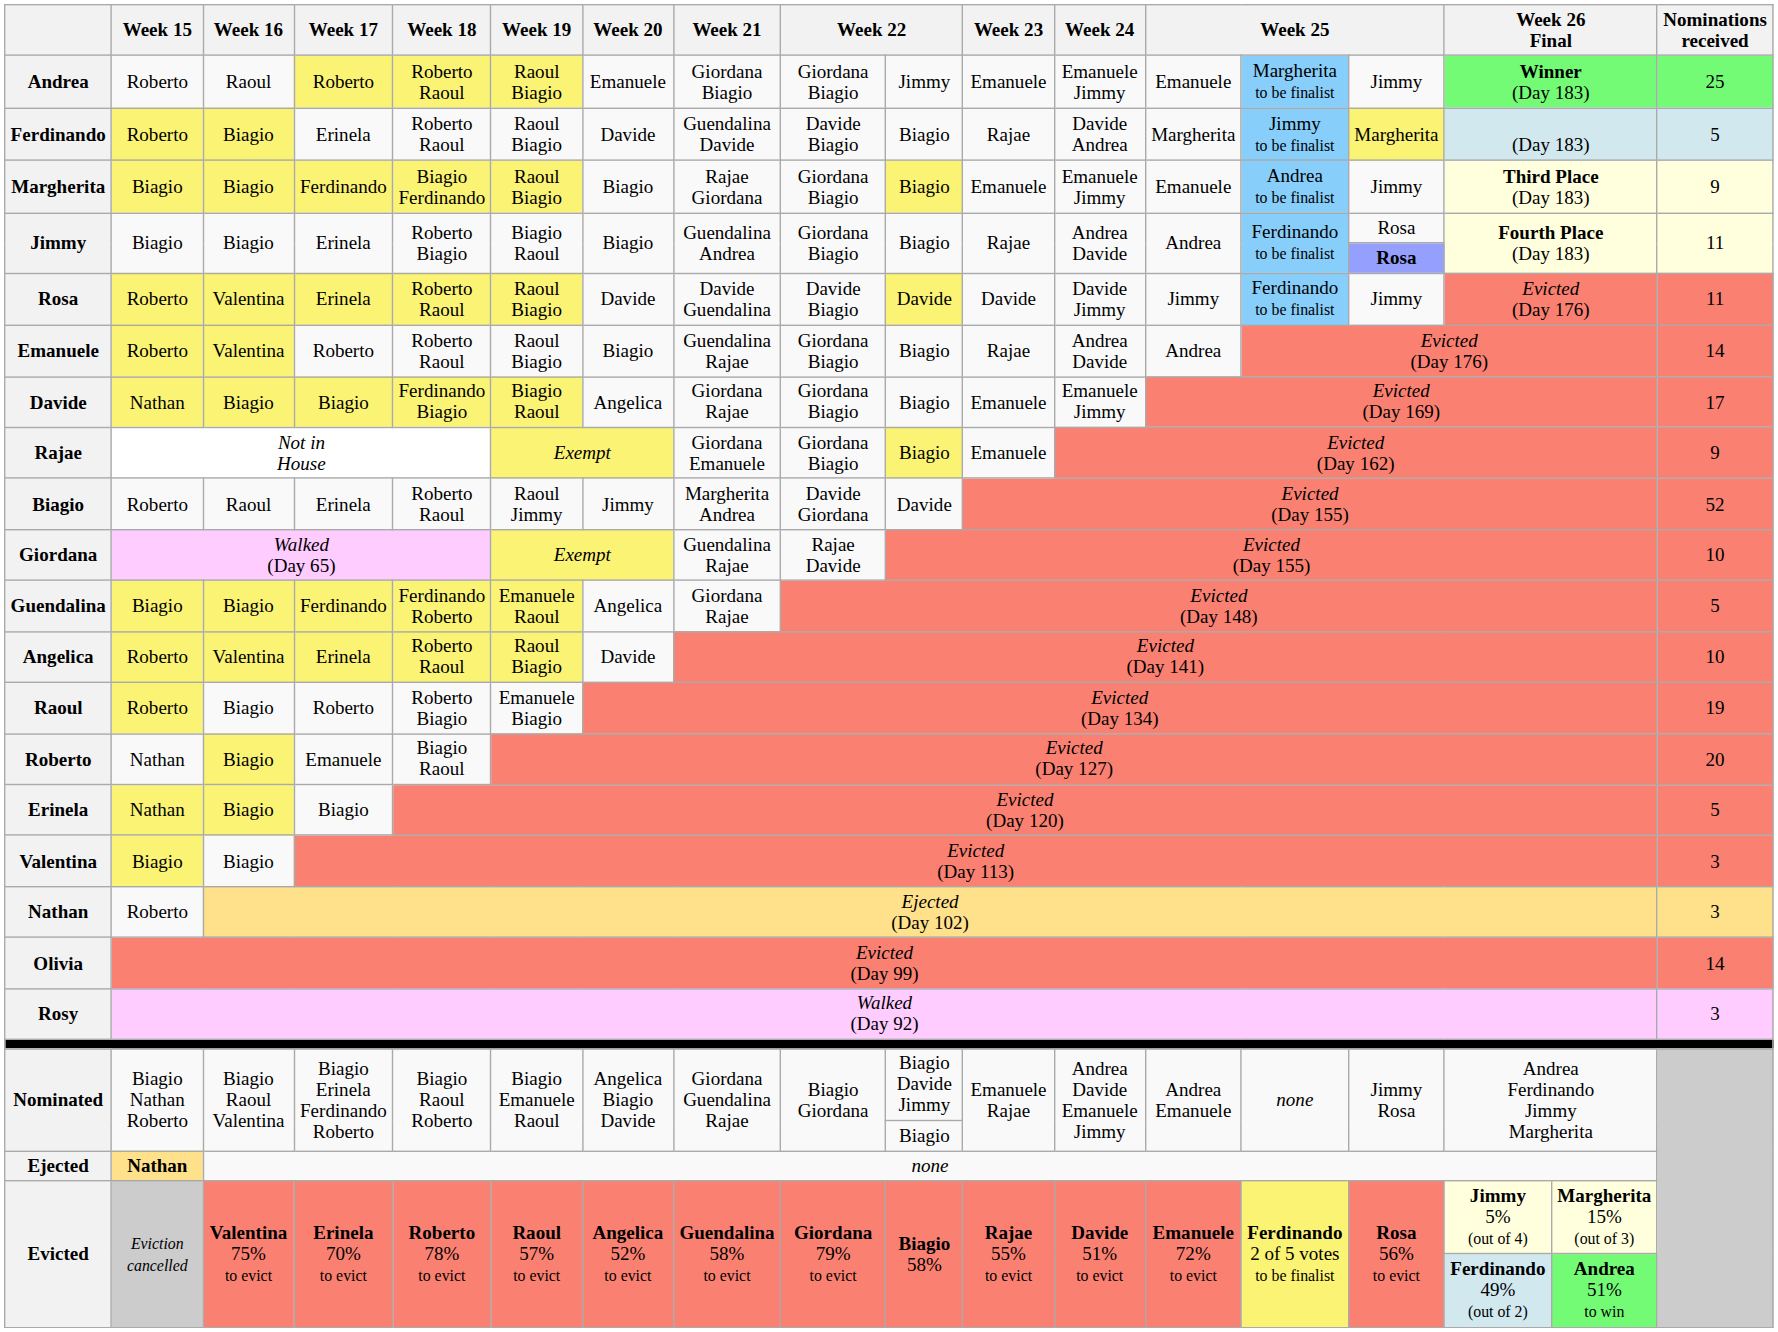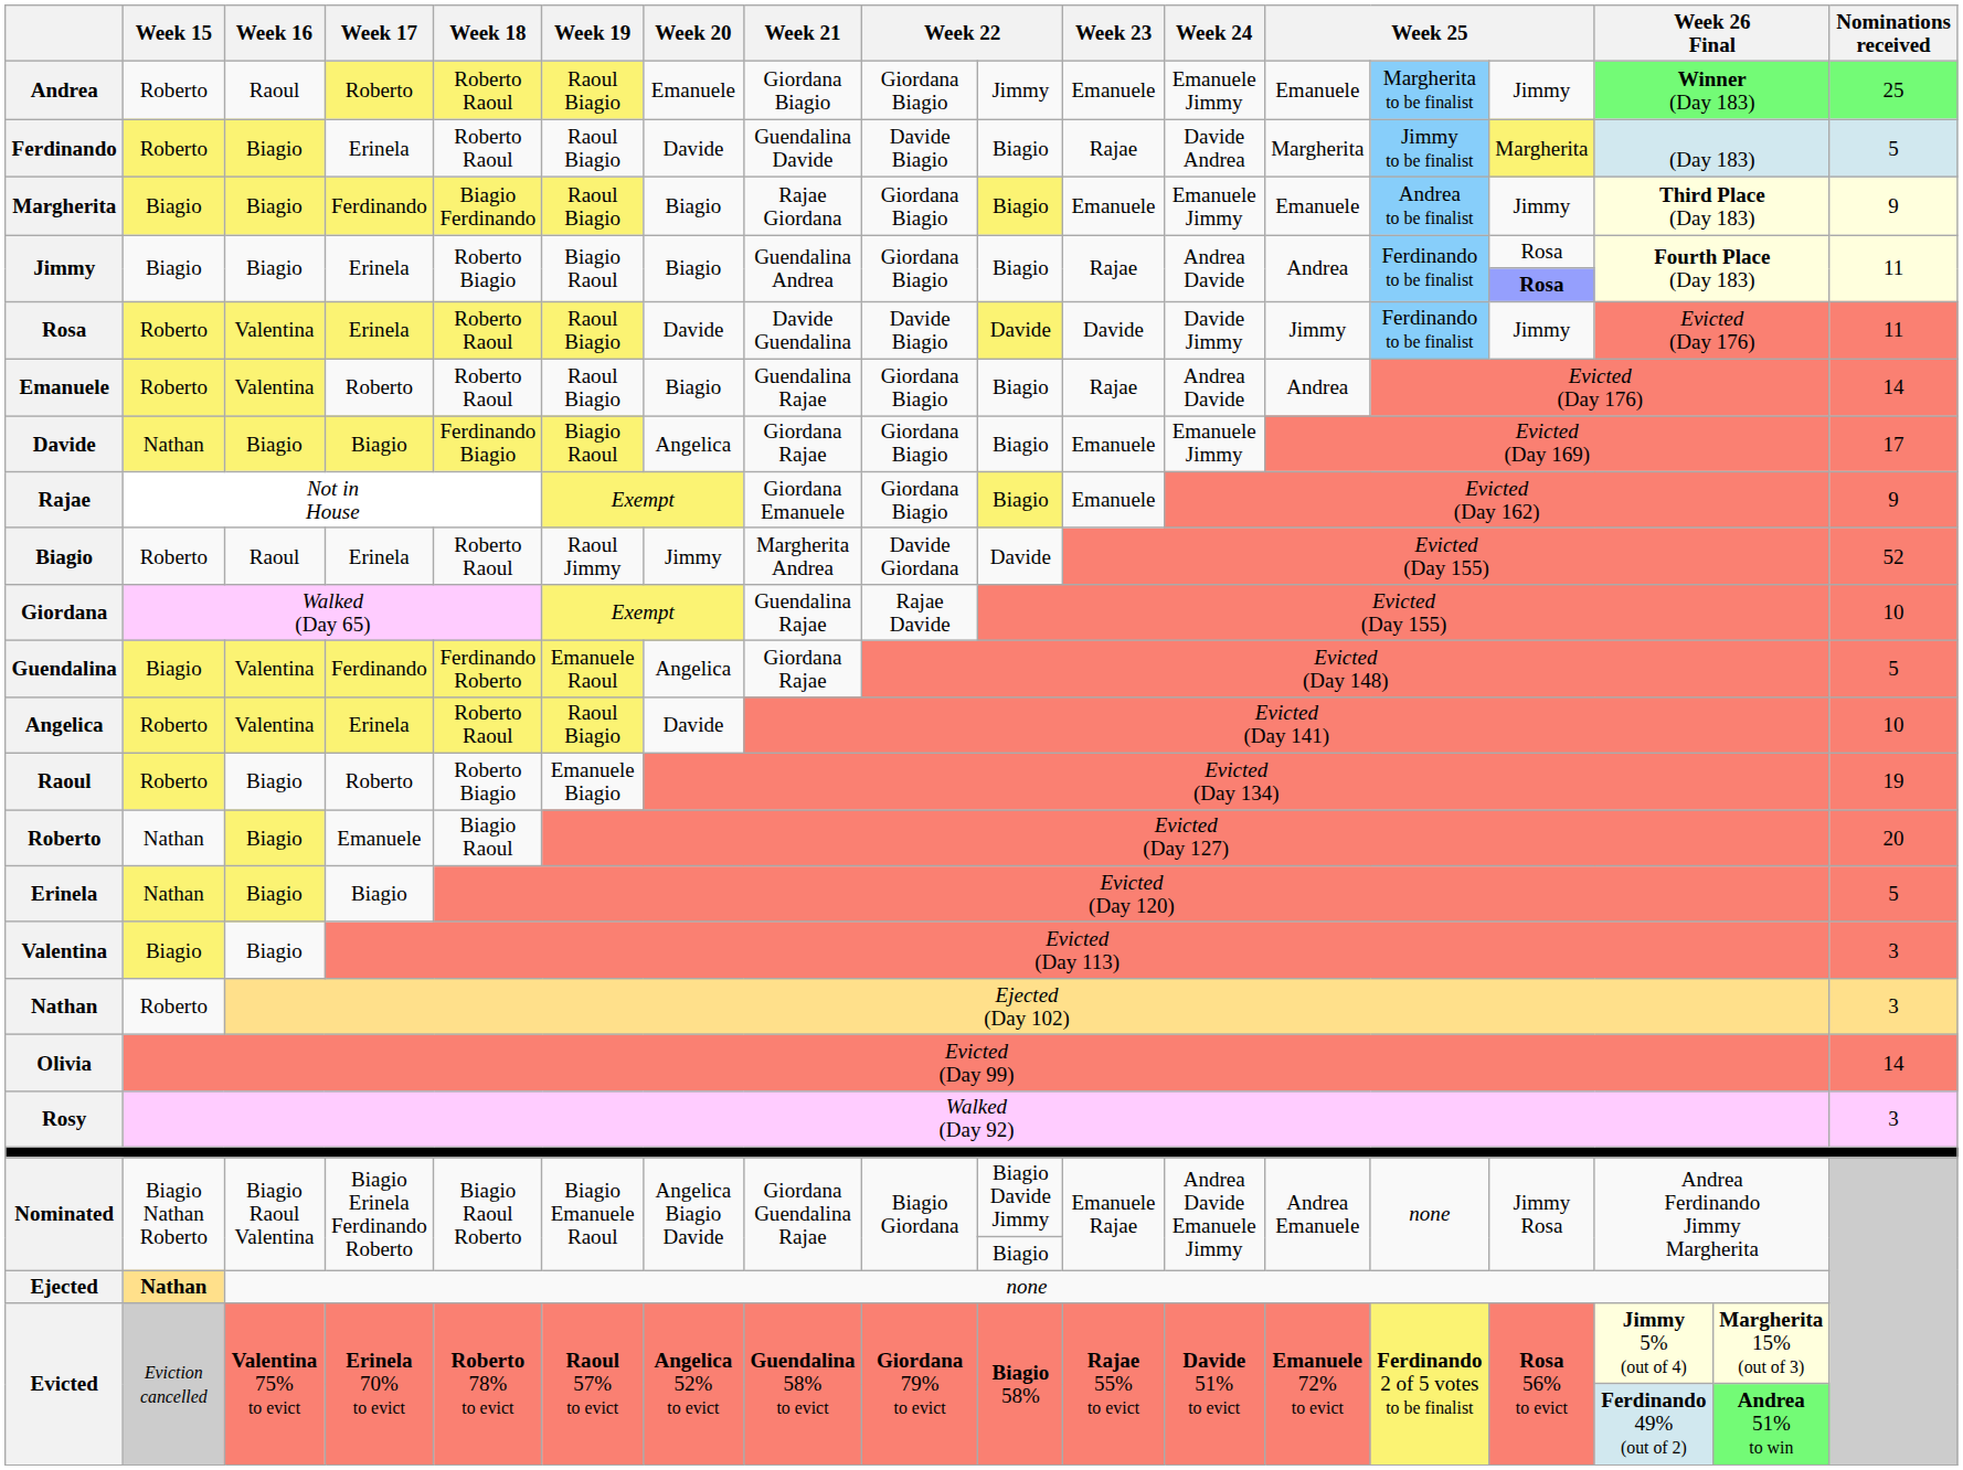 <table class="wikitable" style="font-size:85%; width:100%; text-align:center; line-height:15px;">
 <tr>
 <th style="width: 5%;"></th>
 <th style="width: 5%;">Week 15</th>
 <th style="width: 5%;">Week 16</th>
 <th style="width: 5%;">Week 17</th>
 <th style="width: 5%;">Week 18</th>
 <th style="width: 5%;">Week 19</th>
 <th style="width: 5%;">Week 20</th>
 <th style="width: 5%;">Week 21</th>
 <th style="width: 10%;" colspan="2">Week 22</th>
 <th style="width: 5%;">Week 23</th>
 <th style="width: 5%;">Week 24</th>
 <th style="width: 15%;" colspan="3">Week 25</th>
 <th style="width: 10%;" colspan="2">Week 26<br>Final</th>
 <th style="width: 5%;">Nominations<br>received</th>
 </tr>
 <tr>
 <th>Andrea</th>
 <td>Roberto</td>
 <td>Raoul</td>
 <td style="background:#FBF373">Roberto</td>
 <td style="background:#FBF373">Roberto<br>Raoul</td>
 <td style="background:#FBF373">Raoul<br>Biagio</td>
 <td>Emanuele</td>
 <td>Giordana<br>Biagio</td>
 <td>Giordana<br>Biagio</td>
 <td>Jimmy</td>
 <td>Emanuele</td>
 <td>Emanuele<br>Jimmy</td>
 <td>Emanuele</td>
 <td span style="background:#87CEFA">Margherita<br><small>to be finalist</small></td>
 <td>Jimmy</td>
 <td style="background:#73FB76" colspan="2"><strong>Winner</strong><br>(Day 183)</td>
 <td style="background:#73FB76">25</td>
 </tr>
 <tr>
 <th>Ferdinando</th>
 <td style="background:#FBF373">Roberto</td>
 <td style="background:#FBF373">Biagio</td>
 <td>Erinela</td>
 <td>Roberto<br>Raoul</td>
 <td>Raoul<br>Biagio</td>
 <td>Davide</td>
 <td>Guendalina<br>Davide</td>
 <td>Davide<br>Biagio</td>
 <td>Biagio</td>
 <td>Rajae</td>
 <td>Davide<br>Andrea</td>
 <td>Margherita</td>
 <td span style="background:#87CEFA">Jimmy<br><small>to be finalist</small></td>
 <td style="background:#FBF373">Margherita</td>
 <td style="background:#D1E8EF" colspan="2"><strong></strong><br>(Day 183)</td>
 <td style="background:#D1E8EF">5</td>
 </tr>
 <tr>
 <th>Margherita</th>
 <td style="background:#FBF373">Biagio</td>
 <td style="background:#FBF373">Biagio</td>
 <td style="background:#FBF373">Ferdinando</td>
 <td style="background:#FBF373">Biagio<br>Ferdinando</td>
 <td style="background:#FBF373">Raoul<br>Biagio</td>
 <td>Biagio</td>
 <td>Rajae<br>Giordana</td>
 <td>Giordana<br>Biagio</td>
 <td style="background:#FBF373">Biagio</td>
 <td>Emanuele</td>
 <td>Emanuele<br>Jimmy</td>
 <td>Emanuele</td>
 <td span style="background:#87CEFA">Andrea<br><small>to be finalist</small></td>
 <td>Jimmy</td>
 <td style="background:#FFFFDD" colspan="2"><strong>Third Place</strong><br>(Day 183)</td>
 <td style="background:#FFFFDD">9</td>
 </tr>
 <tr>
 <th rowspan="2">Jimmy</th>
 <td rowspan="2">Biagio</td>
 <td rowspan="2">Biagio</td>
 <td rowspan="2">Erinela</td>
 <td rowspan="2">Roberto<br>Biagio</td>
 <td rowspan="2">Biagio<br>Raoul</td>
 <td rowspan="2">Biagio</td>
 <td rowspan="2">Guendalina<br>Andrea</td>
 <td rowspan="2">Giordana<br>Biagio</td>
 <td rowspan="2">Biagio</td>
 <td rowspan="2">Rajae</td>
 <td rowspan="2">Andrea<br>Davide</td>
 <td rowspan="2">Andrea</td>
 <td span style="background:#87CEFA" rowspan="2">Ferdinando<br><small>to be finalist</small></td>
 <td>Rosa</td>
 <td style="background:#FFFFDD" colspan="2" rowspan="2"><strong>Fourth Place</strong><br>(Day 183)</td>
 <td style="background:#FFFFDD" rowspan="2">11</td>
 </tr>
 <tr>
 <td span style="background:#959ffd"><strong>Rosa</strong></td>
 </tr>
 <tr>
 <th>Rosa</th>
 <td style="background:#FBF373">Roberto</td>
 <td style="background:#FBF373">Valentina</td>
 <td style="background:#FBF373">Erinela</td>
 <td style="background:#FBF373">Roberto<br>Raoul</td>
 <td style="background:#FBF373">Raoul<br>Biagio</td>
 <td>Davide</td>
 <td>Davide<br>Guendalina</td>
 <td>Davide<br>Biagio</td>
 <td style="background:#FBF373">Davide</td>
 <td>Davide</td>
 <td>Davide<br>Jimmy</td>
 <td>Jimmy</td>
 <td span style="background:#87CEFA">Ferdinando<br><small>to be finalist</small></td>
 <td>Jimmy</td>
 <td style="background:#FA8072" colspan="2"><em>Evicted</em><br>(Day 176)</td>
 <td style="background:#FA8072">11</td>
 </tr>
 <tr>
 <th>Emanuele</th>
 <td style="background:#FBF373">Roberto</td>
 <td style="background:#FBF373">Valentina</td>
 <td>Roberto</td>
 <td>Roberto<br>Raoul</td>
 <td>Raoul<br>Biagio</td>
 <td>Biagio</td>
 <td>Guendalina<br>Rajae</td>
 <td>Giordana<br>Biagio</td>
 <td>Biagio</td>
 <td>Rajae</td>
 <td>Andrea<br>Davide</td>
 <td>Andrea</td>
 <td style="background:#FA8072" colspan="4"><em>Evicted</em><br>(Day 176)</td>
 <td style="background:#FA8072">14</td>
 </tr>
 <tr>
 <th>Davide</th>
 <td style="background:#FBF373">Nathan</td>
 <td style="background:#FBF373">Biagio</td>
 <td style="background:#FBF373">Biagio</td>
 <td style="background:#FBF373">Ferdinando<br>Biagio</td>
 <td style="background:#FBF373">Biagio<br>Raoul</td>
 <td>Angelica</td>
 <td>Giordana<br>Rajae</td>
 <td>Giordana<br>Biagio</td>
 <td>Biagio</td>
 <td>Emanuele</td>
 <td>Emanuele<br>Jimmy</td>
 <td style="background:#FA8072" colspan="5"><em>Evicted</em><br>(Day 169)</td>
 <td style="background:#FA8072">17</td>
 </tr>
 <tr>
 <th>Rajae</th>
 <td colspan="4" style="background:white;"><em>Not in<br>House</em></td>
 <td style="background:#FBF373" colspan="2"><em>Exempt</em></td>
 <td>Giordana<br>Emanuele</td>
 <td>Giordana<br>Biagio</td>
 <td style="background:#FBF373">Biagio</td>
 <td>Emanuele</td>
 <td style="background:#FA8072" colspan="6"><em>Evicted</em><br>(Day 162)</td>
 <td style="background:#FA8072">9</td>
 </tr>
 <tr>
 <th>Biagio</th>
 <td>Roberto</td>
 <td>Raoul</td>
 <td>Erinela</td>
 <td>Roberto<br>Raoul</td>
 <td>Raoul<br>Jimmy</td>
 <td>Jimmy</td>
 <td>Margherita<br>Andrea</td>
 <td>Davide<br>Giordana</td>
 <td>Davide</td>
 <td style="background:#FA8072" colspan="7"><em>Evicted</em><br>(Day 155)</td>
 <td style="background:#FA8072">52</td>
 </tr>
 <tr>
 <th>Giordana</th>
 <td colspan="4" style="background:#FCF;"><em>Walked</em><br>(Day 65)</td>
 <td colspan="2" style="background:#FBF373"><em>Exempt</em></td>
 <td>Guendalina<br>Rajae</td>
 <td>Rajae<br>Davide</td>
 <td style="background:#FA8072" colspan="8"><em>Evicted</em><br>(Day 155)</td>
 <td style="background:#FA8072">10</td>
 </tr>
 <tr>
 <th>Guendalina</th>
 <td style="background:#FBF373">Biagio</td>
-<td style="background:#FBF373">Biagio</td>
+<td style="background:#FBF373">Valentina</td>
 <td style="background:#FBF373">Ferdinando</td>
 <td style="background:#FBF373">Ferdinando<br>Roberto</td>
 <td style="background:#FBF373">Emanuele<br>Raoul</td>
 <td>Angelica</td>
 <td>Giordana<br>Rajae</td>
 <td style="background:#FA8072" colspan="9"><em>Evicted</em><br>(Day 148)</td>
 <td style="background:#FA8072">5</td>
 </tr>
 <tr>
 <th>Angelica</th>
 <td style="background:#FBF373">Roberto</td>
 <td style="background:#FBF373">Valentina</td>
 <td style="background:#FBF373">Erinela</td>
 <td style="background:#FBF373">Roberto<br>Raoul</td>
 <td style="background:#FBF373">Raoul<br>Biagio</td>
 <td>Davide</td>
 <td style="background:#FA8072" colspan="10"><em>Evicted</em><br>(Day 141)</td>
 <td style="background:#FA8072">10</td>
 </tr>
 <tr>
 <th>Raoul</th>
 <td style="background:#FBF373">Roberto</td>
 <td>Biagio</td>
 <td>Roberto</td>
 <td>Roberto<br>Biagio</td>
 <td>Emanuele<br>Biagio</td>
 <td style="background:#FA8072" colspan="11"><em>Evicted</em><br>(Day 134)</td>
 <td style="background:#FA8072">19</td>
 </tr>
 <tr>
 <th>Roberto</th>
 <td>Nathan</td>
 <td style="background:#FBF373">Biagio</td>
 <td>Emanuele</td>
 <td>Biagio<br>Raoul</td>
 <td style="background:#FA8072" colspan="12"><em>Evicted</em><br>(Day 127)</td>
 <td style="background:#FA8072">20</td>
 </tr>
 <tr>
 <th>Erinela</th>
 <td style="background:#FBF373">Nathan</td>
 <td style="background:#FBF373">Biagio</td>
 <td>Biagio</td>
 <td style="background:#FA8072" colspan="13"><em>Evicted</em><br>(Day 120)</td>
 <td style="background:#FA8072">5</td>
 </tr>
 <tr>
 <th>Valentina</th>
 <td style="background:#FBF373">Biagio</td>
 <td>Biagio</td>
 <td style="background:#FA8072" colspan="14"><em>Evicted</em><br>(Day 113)</td>
 <td style="background:#FA8072">3</td>
 </tr>
 <tr>
 <th>Nathan</th>
 <td>Roberto</td>
 <td style="background:#FFE08B;" colspan="15"><em>Ejected</em><br>(Day 102)</td>
 <td style="background:#FFE08B">3</td>
 </tr>
 <tr>
 <th>Olivia</th>
 <td colspan="16" style="background:#FA8072"><em>Evicted</em><br>(Day 99)</td>
 <td style="background:#FA8072">14</td>
 </tr>
 <tr>
 <th>Rosy</th>
 <td colspan="16" style="background:#FFCCFF"><em>Walked</em><br>(Day 92)</td>
 <td style="background:#FFCCFF">3</td>
 </tr>
 <tr>
 <td colspan="18" style="background:#000"></td>
 </tr>
 <tr>
 <th rowspan="2">Nominated</th>
 <td rowspan="2">Biagio<br>Nathan<br>Roberto</td>
 <td rowspan="2">Biagio<br>Raoul<br>Valentina</td>
 <td rowspan="2">Biagio<br>Erinela<br>Ferdinando<br>Roberto</td>
 <td rowspan="2">Biagio<br>Raoul<br>Roberto</td>
 <td rowspan="2">Biagio<br>Emanuele<br>Raoul</td>
 <td rowspan="2">Angelica<br>Biagio<br>Davide</td>
 <td rowspan="2">Giordana<br>Guendalina<br>Rajae</td>
 <td rowspan="2">Biagio<br>Giordana</td>
 <td>Biagio<br>Davide<br>Jimmy</td>
 <td rowspan="2">Emanuele<br>Rajae</td>
 <td rowspan="2">Andrea<br>Davide<br>Emanuele<br>Jimmy</td>
 <td rowspan="2">Andrea<br>Emanuele</td>
 <td rowspan="2"><em>none</em></td>
 <td rowspan="2">Jimmy<br>Rosa</td>
 <td colspan="2" rowspan="2">Andrea<br>Ferdinando<br>Jimmy<br>Margherita</td>
 <td rowspan="6" style="background:#CCCCCC"></td>
 </tr>
 <tr>
 <td>Biagio</td>
 </tr>
 <tr>
 <th>Ejected</th>
 <td style="background:#FFE08B;"><strong>Nathan</strong></td>
 <td colspan="15"><em>none</em></td>
 </tr>
 <tr>
 <th rowspan="4">Evicted</th>
 <td rowspan="4" style="background:#ccc;"><small><em>Eviction<br>cancelled</em></small></td>
 <td style="background:#fa8072;" rowspan="4"><strong>Valentina</strong><br>75%<br><small>to evict</small></td>
 <td style="background:#fa8072;" rowspan="4"><strong>Erinela</strong><br>70%<br><small>to evict</small></td>
 <td style="background:#fa8072;" rowspan="4"><strong>Roberto</strong><br>78%<br><small>to evict</small></td>
 <td style="background:#fa8072;" rowspan="4"><strong>Raoul</strong><br>57%<br><small>to evict</small></td>
 <td style="background:#fa8072;" rowspan="4"><strong>Angelica</strong><br>52%<br><small>to evict</small></td>
 <td style="background:#fa8072;" rowspan="4"><strong>Guendalina</strong><br>58%<br><small>to evict</small></td>
 <td style="background:#fa8072;" rowspan="4"><strong>Giordana</strong><br>79%<br><small>to evict</small></td>
 <td style="background:#fa8072;" rowspan="4"><strong>Biagio</strong><br>58%<br><small></small></td>
 <td style="background:#fa8072;" rowspan="4"><strong>Rajae</strong><br>55%<br><small>to evict</small></td>
 <td style="background:#fa8072;" rowspan="4"><strong>Davide</strong><br>51%<br><small>to evict</small></td>
 <td style="background:#fa8072;" rowspan="4"><strong>Emanuele</strong><br>72%<br><small>to evict</small></td>
 <td style="background:#FBF373;" rowspan="2"><strong>Ferdinando</strong><br>2 of 5 votes<br><small>to be finalist</small></td>
 <td style="background:#fa8072;" rowspan="4"><strong>Rosa</strong><br>56%<br><small>to evict</small></td>
 <td style="background:#FFFFDD;"><strong>Jimmy</strong><br>5%<br><small>(out of 4)</small></td>
 <td style="background:#FFFFDD"><strong>Margherita</strong><br>15%<br><small>(out of 3)</small></td>
 </tr>
 <tr>
 <td style="background:#D1E8EF;"><strong>Ferdinando</strong><br>49%<br><small>(out of 2)</small></td>
 <td style="background:#73FB76;"><strong>Andrea</strong><br>51%<br><small>to win</small></td>
 </tr>
 <tr>
 </tr>
 </table>
